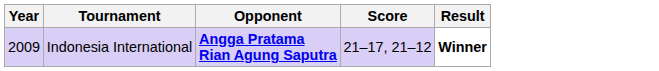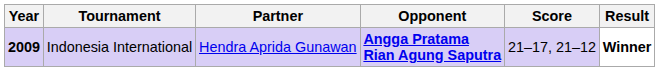 <table class="sortable wikitable" style="font-size: 90%">
 <tr>
 <th>Year</th>
 <th>Tournament</th>
+<th>Partner</th>
 <th>Opponent</th>
 <th>Score</th>
 <th>Result</th>
 </tr>
 <tr style="background:#D8CEF6">
-<td align="center">2009</td>
+<td align="center"><strong>2009</strong></td>
 <td align="left">Indonesia International</td>
+<td align="left"> <a href='#'>Hendra Aprida Gunawan</a></td>
 <td align="left"><strong> <a href='#'>Angga Pratama</a> <br>  <a href='#'>Rian Agung Saputra</a></strong></td>
 <td align="left">21–17, 21–12</td>
 <td style="text-align:left; background:white"> <strong>Winner</strong></td>
 </tr>
 </table>
